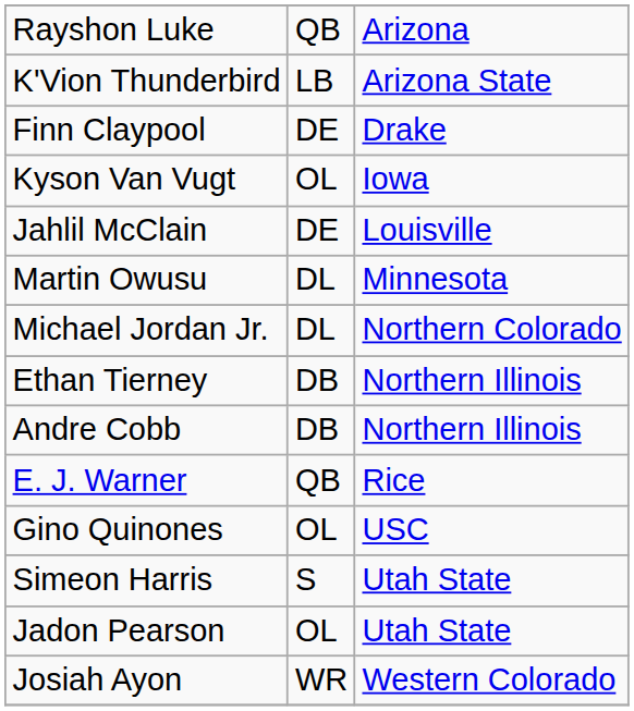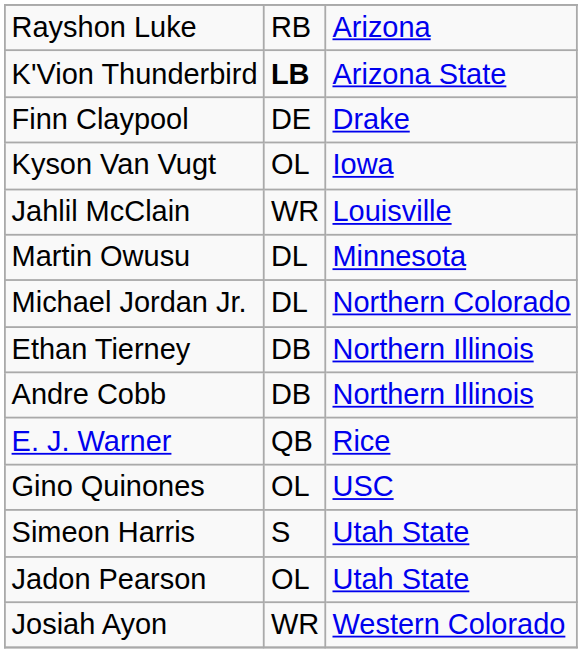 <table class="wikitable sortable">
 <tr>
 </tr>
 <tr>
 <td>Rayshon Luke</td>
-<td>QB</td>
+<td>RB</td>
 <td><a href='#'>Arizona</a></td>
 </tr>
 <tr>
 <td>K'Vion Thunderbird</td>
-<td>LB</td>
+<td><strong>LB</strong></td>
 <td><a href='#'>Arizona State</a></td>
 </tr>
 <tr>
 <td>Finn Claypool</td>
 <td>DE</td>
 <td><a href='#'>Drake</a></td>
 </tr>
 <tr>
 <td>Kyson Van Vugt</td>
 <td>OL</td>
 <td><a href='#'>Iowa</a></td>
 </tr>
 <tr>
 <td>Jahlil McClain</td>
-<td>DE</td>
+<td>WR</td>
 <td><a href='#'>Louisville</a></td>
 </tr>
 <tr>
 <td>Martin Owusu</td>
 <td>DL</td>
 <td><a href='#'>Minnesota</a></td>
 </tr>
 <tr>
 <td>Michael Jordan Jr.</td>
 <td>DL</td>
 <td><a href='#'>Northern Colorado</a></td>
 </tr>
 <tr>
 <td>Ethan Tierney</td>
 <td>DB</td>
 <td><a href='#'>Northern Illinois</a></td>
 </tr>
 <tr>
 <td>Andre Cobb</td>
 <td>DB</td>
 <td><a href='#'>Northern Illinois</a></td>
 </tr>
 <tr>
 <td><a href='#'>E. J. Warner</a></td>
 <td>QB</td>
 <td><a href='#'>Rice</a></td>
 </tr>
 <tr>
 <td>Gino Quinones</td>
 <td>OL</td>
 <td><a href='#'>USC</a></td>
 </tr>
 <tr>
 <td>Simeon Harris</td>
 <td>S</td>
 <td><a href='#'>Utah State</a></td>
 </tr>
 <tr>
 <td>Jadon Pearson</td>
 <td>OL</td>
 <td><a href='#'>Utah State</a></td>
 </tr>
 <tr>
 <td>Josiah Ayon</td>
 <td>WR</td>
 <td><a href='#'>Western Colorado</a></td>
 </tr>
 <tr>
 </tr>
 </table>
